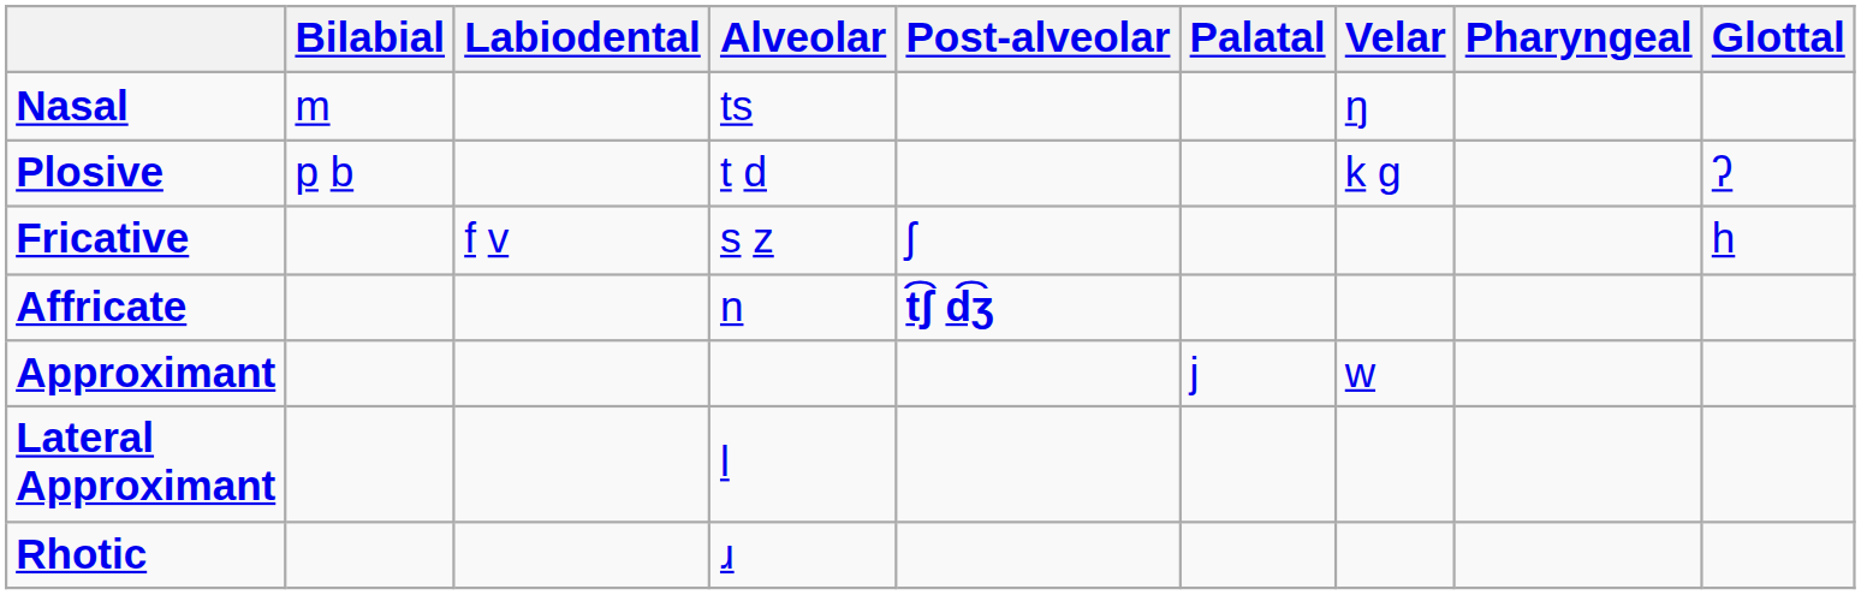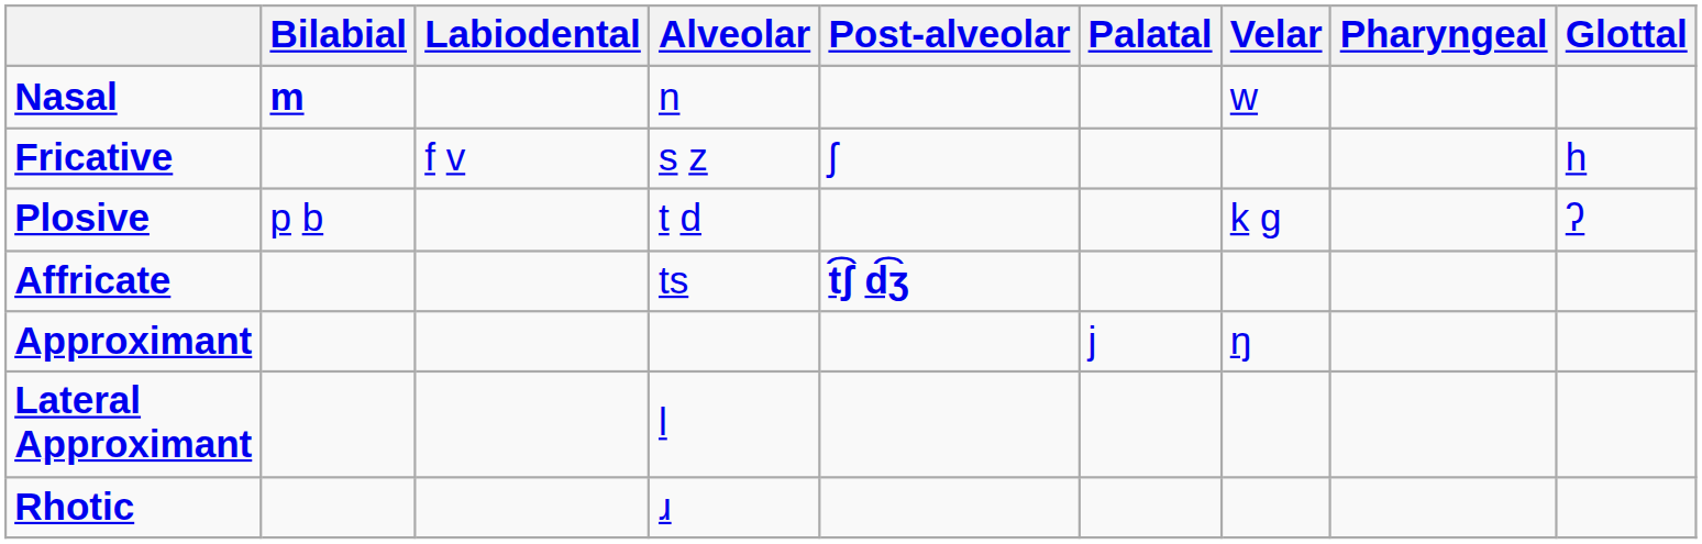 <table class="wikitable">
 <tr>
 <th></th>
 <th><a href='#'>Bilabial</a></th>
 <th><a href='#'>Labiodental</a></th>
 <th><a href='#'>Alveolar</a></th>
 <th><a href='#'>Post-alveolar</a></th>
 <th><a href='#'>Palatal</a></th>
 <th><a href='#'>Velar</a></th>
 <th><a href='#'>Pharyngeal</a></th>
 <th><a href='#'>Glottal</a></th>
 </tr>
 <tr>
 <td><strong><a href='#'>Nasal</a></strong></td>
-<td><a href='#'>m</a></td>
+<td><strong><a href='#'>m</a></strong></td>
 <td></td>
-<td><a href='#'>ts</a></td>
+<td><a href='#'>n</a></td>
 <td></td>
 <td></td>
-<td><a href='#'>ŋ</a></td>
+<td><a href='#'>w</a></td>
 <td></td>
 <td></td>
+</tr>
+<tr>
+<td><strong><a href='#'>Fricative</a></strong></td>
+<td></td>
+<td><a href='#'>f</a>             <a href='#'>v</a></td>
+<td><a href='#'>s</a>        <a href='#'>z</a></td>
+<td><a href='#'>ʃ</a></td>
+<td></td>
+<td></td>
+<td></td>
+<td><a href='#'>h</a></td>
 </tr>
 <tr>
 <td><strong><a href='#'>Plosive</a></strong></td>
 <td><a href='#'>p</a>       <a href='#'>b</a></td>
 <td></td>
 <td><a href='#'>t</a>        <a href='#'>d</a></td>
 <td></td>
 <td></td>
 <td><a href='#'>k</a>    <a href='#'>g</a></td>
 <td></td>
 <td><a href='#'>ʔ</a></td>
 </tr>
 <tr>
-<td><strong><a href='#'>Fricative</a></strong></td>
-<td></td>
-<td><a href='#'>f</a>             <a href='#'>v</a></td>
-<td><a href='#'>s</a>        <a href='#'>z</a></td>
-<td><a href='#'>ʃ</a></td>
-<td></td>
-<td></td>
-<td></td>
-<td><a href='#'>h</a></td>
-</tr>
-<tr>
 <td><strong><a href='#'>Affricate</a></strong></td>
 <td></td>
 <td></td>
-<td><a href='#'>n</a></td>
+<td><a href='#'>ts</a></td>
 <td><strong><a href='#'>t͡ʃ</a>            <a href='#'>d͡ʒ</a></strong></td>
 <td></td>
 <td></td>
 <td></td>
 <td></td>
 </tr>
 <tr>
 <td><strong><a href='#'>Approximant</a></strong></td>
 <td></td>
 <td></td>
 <td></td>
 <td></td>
 <td><a href='#'>j</a></td>
-<td><a href='#'>w</a></td>
+<td><a href='#'>ŋ</a></td>
 <td></td>
 <td></td>
 </tr>
 <tr>
 <td><strong><a href='#'>Lateral</a></strong><br><strong><a href='#'>Approximant</a></strong></td>
 <td></td>
 <td></td>
 <td><a href='#'>l</a></td>
 <td></td>
 <td></td>
 <td></td>
 <td></td>
 <td></td>
 </tr>
 <tr>
 <td><strong><a href='#'>Rhotic</a></strong></td>
 <td></td>
 <td></td>
 <td><a href='#'>ɹ</a></td>
 <td></td>
 <td></td>
 <td></td>
 <td></td>
 <td></td>
 </tr>
 </table>
